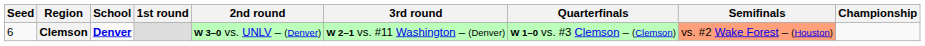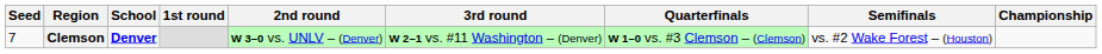 <table class="sortable wikitable" style="white-space:nowrap; font-size:90%;">
 <tr>
 <th>Seed</th>
 <th>Region</th>
 <th>School</th>
 <th>1st round</th>
 <th>2nd round</th>
 <th>3rd round</th>
 <th>Quarterfinals</th>
 <th>Semifinals</th>
 <th>Championship</th>
 </tr>
 <tr>
-<td>6</td>
+<td>7</td>
 <th>Clemson</th>
 <td><strong><a href='#'>Denver</a></strong></td>
 <td bgcolor=#ddd></td>
 <td style="background:#bfb;"><small><strong>W 3–0</strong></small> vs. <a href='#'>UNLV</a> – <small>(<a href='#'>Denver</a>)</small></td>
 <td style="background:#bfb;"><small><strong>W 2–1</strong></small> vs. #11 <a href='#'>Washington</a> – <small>(Denver)</small></td>
 <td style="background:#bfb;"><small><strong>W 1–0</strong></small> vs. #3 <a href='#'>Clemson</a> – <small>(<a href='#'>Clemson</a>)</small></td>
-<td style="background: lightsalmon;">vs. #2 <a href='#'>Wake Forest</a> – <small>(<a href='#'>Houston</a>)</small></td>
+<td>vs. #2 <a href='#'>Wake Forest</a> – <small>(<a href='#'>Houston</a>)</small></td>
 </tr>
 </table>
